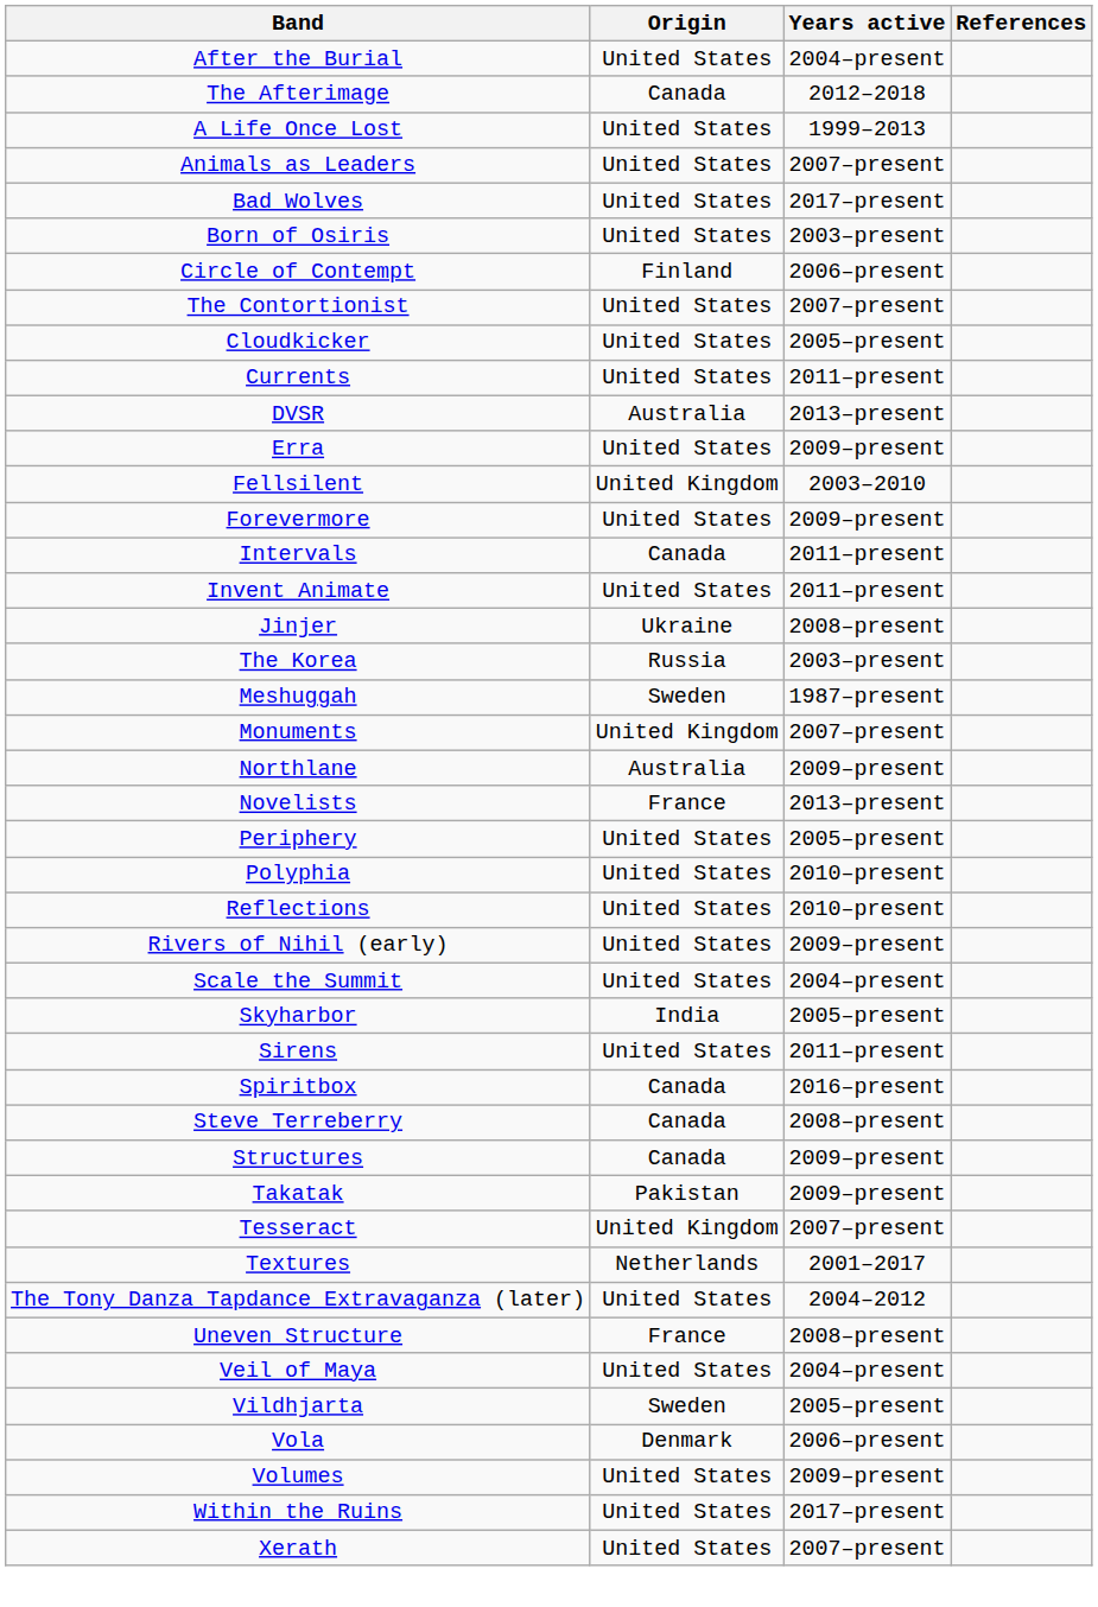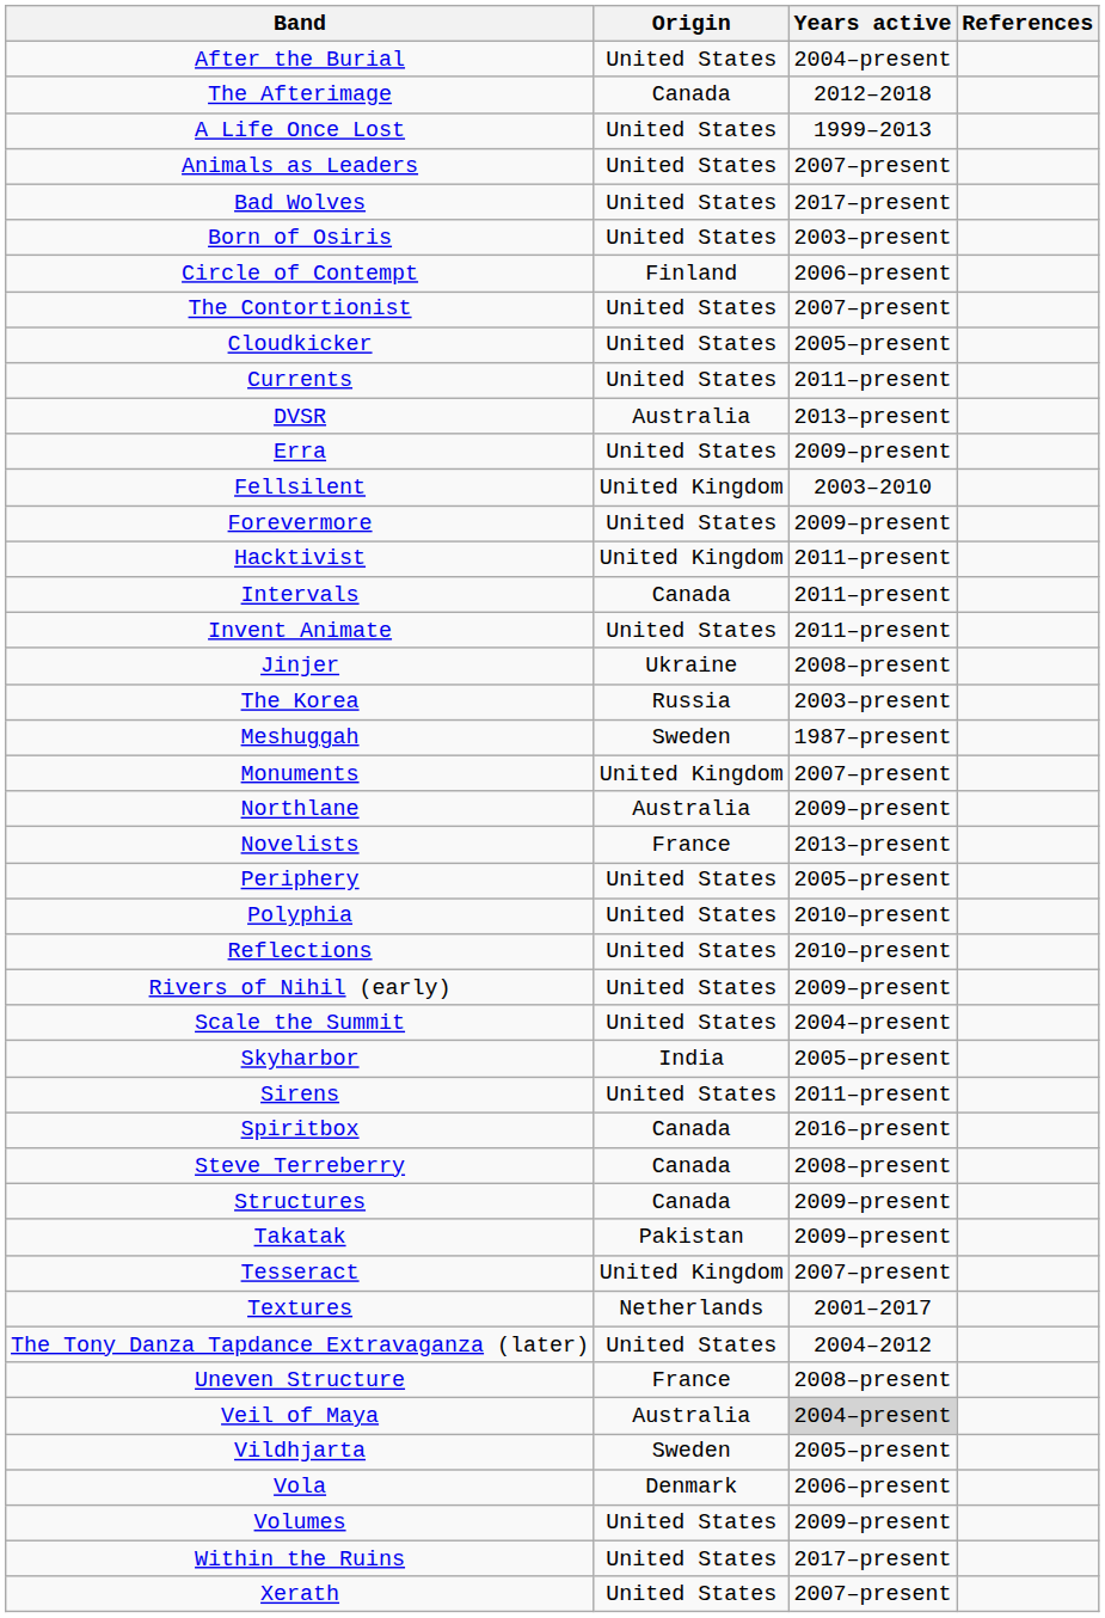 <table class="wikitable sortable" style="text-align:center;">
 <tr>
 <th>Band</th>
 <th>Origin</th>
 <th>Years active</th>
 <th class="unsortable">References</th>
 </tr>
 <tr>
 <td><a href='#'>After the Burial</a></td>
 <td>United States</td>
 <td>2004–present</td>
 <td></td>
 </tr>
 <tr>
 <td><a href='#'>The Afterimage</a></td>
 <td>Canada</td>
 <td>2012–2018</td>
 <td></td>
 </tr>
 <tr>
 <td><a href='#'>A Life Once Lost</a></td>
 <td>United States</td>
 <td>1999–2013</td>
 <td></td>
 </tr>
 <tr>
 <td><a href='#'>Animals as Leaders</a></td>
 <td>United States</td>
 <td>2007–present</td>
 <td></td>
 </tr>
 <tr>
 <td><a href='#'>Bad Wolves</a></td>
 <td>United States</td>
 <td>2017–present</td>
 <td></td>
 </tr>
 <tr>
 <td><a href='#'>Born of Osiris</a></td>
 <td>United States</td>
 <td>2003–present</td>
 <td></td>
 </tr>
 <tr>
 <td><a href='#'>Circle of Contempt</a></td>
 <td>Finland</td>
 <td>2006–present</td>
 <td></td>
 </tr>
 <tr>
 <td><a href='#'>The Contortionist</a></td>
 <td>United States</td>
 <td>2007–present</td>
 <td></td>
 </tr>
 <tr>
 <td><a href='#'>Cloudkicker</a></td>
 <td>United States</td>
 <td>2005–present</td>
 <td></td>
 </tr>
 <tr>
 <td><a href='#'>Currents</a></td>
 <td>United States</td>
 <td>2011–present</td>
 <td></td>
 </tr>
 <tr>
 <td><a href='#'>DVSR</a></td>
 <td>Australia</td>
 <td>2013–present</td>
 <td></td>
 </tr>
 <tr>
 <td><a href='#'>Erra</a></td>
 <td>United States</td>
 <td>2009–present</td>
 <td></td>
 </tr>
 <tr>
 <td><a href='#'>Fellsilent</a></td>
 <td>United Kingdom</td>
 <td>2003–2010</td>
 <td></td>
 </tr>
 <tr>
 <td><a href='#'>Forevermore</a></td>
 <td>United States</td>
 <td>2009–present</td>
+<td></td>
+</tr>
+<tr>
+<td><a href='#'>Hacktivist</a></td>
+<td>United Kingdom</td>
+<td>2011–present</td>
 <td></td>
 </tr>
 <tr>
 <td><a href='#'>Intervals</a></td>
 <td>Canada</td>
 <td>2011–present</td>
 <td></td>
 </tr>
 <tr>
 <td><a href='#'>Invent Animate</a></td>
 <td>United States</td>
 <td>2011–present</td>
 <td></td>
 </tr>
 <tr>
 <td><a href='#'>Jinjer</a></td>
 <td>Ukraine</td>
 <td>2008–present</td>
 <td></td>
 </tr>
 <tr>
 <td><a href='#'>The Korea</a></td>
 <td>Russia</td>
 <td>2003–present</td>
 <td></td>
 </tr>
 <tr>
 <td><a href='#'>Meshuggah</a></td>
 <td>Sweden</td>
 <td>1987–present</td>
 <td></td>
 </tr>
 <tr>
 <td><a href='#'>Monuments</a></td>
 <td>United Kingdom</td>
 <td>2007–present</td>
 <td></td>
 </tr>
 <tr>
 <td><a href='#'>Northlane</a></td>
 <td>Australia</td>
 <td>2009–present</td>
 <td></td>
 </tr>
 <tr>
 <td><a href='#'>Novelists</a></td>
 <td>France</td>
 <td>2013–present</td>
 <td></td>
 </tr>
 <tr>
 <td><a href='#'>Periphery</a></td>
 <td>United States</td>
 <td>2005–present</td>
 <td></td>
 </tr>
 <tr>
 <td><a href='#'>Polyphia</a></td>
 <td>United States</td>
 <td>2010–present</td>
 <td></td>
 </tr>
 <tr>
 <td><a href='#'>Reflections</a></td>
 <td>United States</td>
 <td>2010–present</td>
 <td></td>
 </tr>
 <tr>
 <td><a href='#'>Rivers of Nihil</a> (early)</td>
 <td>United States</td>
 <td>2009–present</td>
 <td></td>
 </tr>
 <tr>
 <td><a href='#'>Scale the Summit</a></td>
 <td>United States</td>
 <td>2004–present</td>
 <td></td>
 </tr>
 <tr>
 <td><a href='#'>Skyharbor</a></td>
 <td>India</td>
 <td>2005–present</td>
 <td></td>
 </tr>
 <tr>
 <td><a href='#'>Sirens</a></td>
 <td>United States</td>
 <td>2011–present</td>
 <td></td>
 </tr>
 <tr>
 <td><a href='#'>Spiritbox</a></td>
 <td>Canada</td>
 <td>2016–present</td>
 <td></td>
 </tr>
 <tr>
 <td><a href='#'>Steve Terreberry</a></td>
 <td>Canada</td>
 <td>2008–present</td>
 <td></td>
 </tr>
 <tr>
 <td><a href='#'>Structures</a></td>
 <td>Canada</td>
 <td>2009–present</td>
 <td></td>
 </tr>
 <tr>
 <td><a href='#'>Takatak</a></td>
 <td>Pakistan</td>
 <td>2009–present</td>
 <td></td>
 </tr>
 <tr>
 <td><a href='#'>Tesseract</a></td>
 <td>United Kingdom</td>
 <td>2007–present</td>
 <td></td>
 </tr>
 <tr>
 <td><a href='#'>Textures</a></td>
 <td>Netherlands</td>
 <td>2001–2017</td>
 <td></td>
 </tr>
 <tr>
 <td><a href='#'>The Tony Danza Tapdance Extravaganza</a> (later)</td>
 <td>United States</td>
 <td>2004–2012</td>
 <td></td>
 </tr>
 <tr>
 <td><a href='#'>Uneven Structure</a></td>
 <td>France</td>
 <td>2008–present</td>
 <td></td>
 </tr>
 <tr>
 <td><a href='#'>Veil of Maya</a></td>
-<td>United States</td>
-<td>2004–present</td>
+<td>Australia</td>
+<td style="background: lightgrey;">2004–present</td>
 <td></td>
 </tr>
 <tr>
 <td><a href='#'>Vildhjarta</a></td>
 <td>Sweden</td>
 <td>2005–present</td>
 <td></td>
 </tr>
 <tr>
 <td><a href='#'>Vola</a></td>
 <td>Denmark</td>
 <td>2006–present</td>
 <td></td>
 </tr>
 <tr>
 <td><a href='#'>Volumes</a></td>
 <td>United States</td>
 <td>2009–present</td>
 <td></td>
 </tr>
 <tr>
 <td><a href='#'>Within the Ruins</a></td>
 <td>United States</td>
 <td>2017–present</td>
 <td></td>
 </tr>
 <tr>
 <td><a href='#'>Xerath</a></td>
 <td>United States</td>
 <td>2007–present</td>
 <td></td>
 </tr>
 </table>
